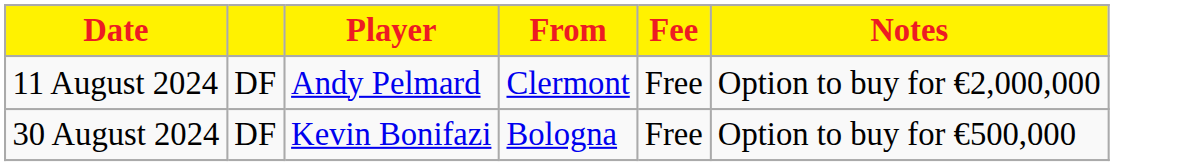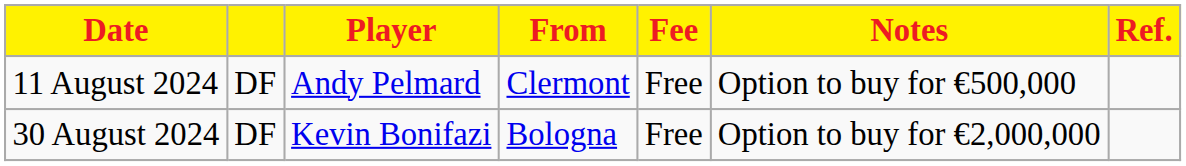 <table class="wikitable">
 <tr>
 <th style="background:#fff200; color:#ed1b23; text-align:center;">Date</th>
 <th style="background:#fff200; color:#ed1b23; text-align:center;"></th>
 <th style="background:#fff200; color:#ed1b23; text-align:center;">Player</th>
 <th style="background:#fff200; color:#ed1b23; text-align:center;">From</th>
 <th style="background:#fff200; color:#ed1b23; text-align:center;">Fee</th>
 <th style="background:#fff200; color:#ed1b23; text-align:center;">Notes</th>
+<th style="background:#fff200; color:#ed1b23; text-align:center;">Ref.</th>
 </tr>
 <tr>
 <td>11 August 2024</td>
 <td>DF</td>
 <td> <a href='#'>Andy Pelmard</a></td>
 <td> <a href='#'>Clermont</a></td>
 <td>Free</td>
-<td>Option to buy for €2,000,000</td>
+<td>Option to buy for €500,000</td>
+<td></td>
 </tr>
 <tr>
 <td>30 August 2024</td>
 <td>DF</td>
 <td> <a href='#'>Kevin Bonifazi</a></td>
 <td> <a href='#'>Bologna</a></td>
 <td>Free</td>
-<td>Option to buy for €500,000</td>
+<td>Option to buy for €2,000,000</td>
+<td></td>
 </tr>
 </table>
